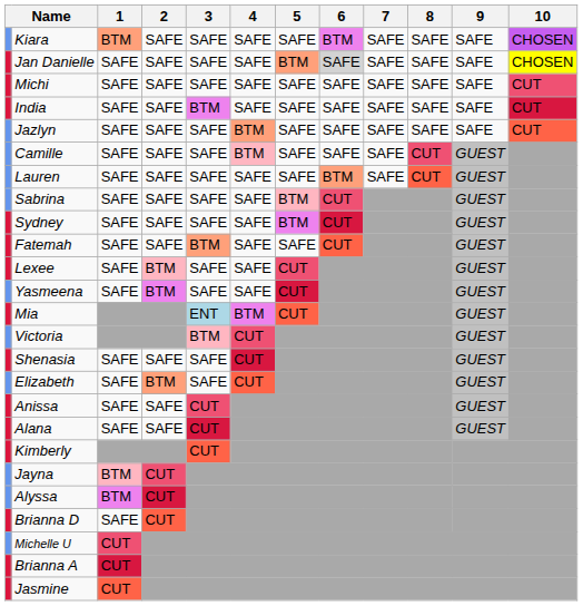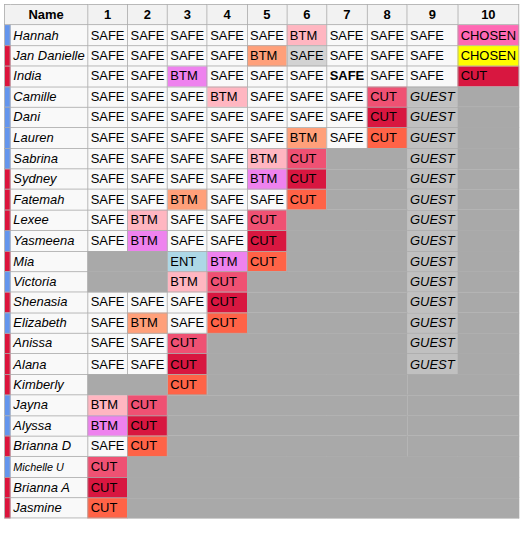 <table class="wikitable sortable">
 <tr>
 <th colspan="2">Name</th>
 <th>1</th>
 <th>2</th>
 <th>3</th>
 <th>4</th>
 <th>5</th>
 <th>6</th>
 <th>7</th>
 <th>8</th>
 <th>9</th>
 <th>10</th>
 </tr>
 <tr>
 <td style="background:#6495ED"></td>
-<td><em>Kiara</em></td>
-<td style="background:lightsalmon">BTM</td>
+<td><em>Hannah</em></td>
 <td>SAFE</td>
 <td>SAFE</td>
 <td>SAFE</td>
 <td>SAFE</td>
-<td style="background:violet">BTM</td>
+<td>SAFE</td>
+<td style="background:lightpink">BTM</td>
 <td>SAFE</td>
 <td>SAFE</td>
 <td>SAFE</td>
-<td style="background:#C65EF0">CHOSEN</td>
+<td style="background:hotpink">CHOSEN</td>
 </tr>
 <tr>
 <td style="background:crimson"></td>
 <td><em>Jan Danielle</em></td>
 <td>SAFE</td>
 <td>SAFE</td>
 <td>SAFE</td>
 <td>SAFE</td>
 <td style="background:lightsalmon">BTM</td>
 <td style="background: lightgrey;">SAFE</td>
 <td>SAFE</td>
 <td>SAFE</td>
 <td>SAFE</td>
 <td style="background:yellow">CHOSEN</td>
 </tr>
 <tr>
 <td style="background:crimson"></td>
-<td><em>Michi</em></td>
-<td>SAFE</td>
-<td>SAFE</td>
-<td>SAFE</td>
-<td>SAFE</td>
-<td>SAFE</td>
-<td>SAFE</td>
-<td>SAFE</td>
-<td>SAFE</td>
-<td>SAFE</td>
-<td style="background:#EF5173">CUT</td>
-</tr>
-<tr>
-<td style="background:crimson"></td>
 <td><em>India</em></td>
 <td>SAFE</td>
 <td>SAFE</td>
 <td style="background:violet">BTM</td>
 <td>SAFE</td>
 <td>SAFE</td>
 <td>SAFE</td>
-<td>SAFE</td>
+<td><strong>SAFE</strong></td>
 <td>SAFE</td>
 <td>SAFE</td>
 <td style="background:#D81740">CUT</td>
-</tr>
-<tr>
-<td style="background:#6495ED"></td>
-<td><em>Jazlyn</em></td>
-<td>SAFE</td>
-<td>SAFE</td>
-<td>SAFE</td>
-<td style="background:lightsalmon">BTM</td>
-<td>SAFE</td>
-<td>SAFE</td>
-<td>SAFE</td>
-<td>SAFE</td>
-<td>SAFE</td>
-<td style="background:tomato">CUT</td>
 </tr>
 <tr>
 <td style="background:#6495ED"></td>
 <td><em>Camille</em></td>
 <td>SAFE</td>
 <td>SAFE</td>
 <td>SAFE</td>
 <td style="background:lightpink">BTM</td>
 <td>SAFE</td>
 <td>SAFE</td>
 <td>SAFE</td>
 <td style="background:#EF5173">CUT</td>
+<td style="background:silver"><em>GUEST</em></td>
+<td colspan="1" style="background:darkgray"></td>
+</tr>
+<tr>
+<td style="background:#6495ED"></td>
+<td><em>Dani</em></td>
+<td>SAFE</td>
+<td>SAFE</td>
+<td>SAFE</td>
+<td>SAFE</td>
+<td>SAFE</td>
+<td>SAFE</td>
+<td>SAFE</td>
+<td style="background:#D81740">CUT</td>
 <td style="background:silver"><em>GUEST</em></td>
 <td colspan="1" style="background:darkgray"></td>
 </tr>
 <tr>
 <td style="background:#6495ED"></td>
 <td><em>Lauren</em></td>
 <td>SAFE</td>
 <td>SAFE</td>
 <td>SAFE</td>
 <td>SAFE</td>
 <td>SAFE</td>
 <td style="background:lightsalmon">BTM</td>
 <td>SAFE</td>
 <td style="background:tomato">CUT</td>
 <td style="background:silver"><em>GUEST</em></td>
 <td colspan="1" style="background:darkgray"></td>
 </tr>
 <tr>
 <td style="background:#6495ED"></td>
 <td><em>Sabrina</em></td>
 <td>SAFE</td>
 <td>SAFE</td>
 <td>SAFE</td>
 <td>SAFE</td>
 <td style="background:lightpink">BTM</td>
 <td style="background:#EF5173">CUT</td>
 <td colspan="2" style="background:darkgray"></td>
 <td style="background:silver"><em>GUEST</em></td>
 <td colspan="1" style="background:darkgray"></td>
 </tr>
 <tr>
 <td style="background:crimson"></td>
 <td><em>Sydney</em></td>
 <td>SAFE</td>
 <td>SAFE</td>
 <td>SAFE</td>
 <td>SAFE</td>
 <td style="background:violet">BTM</td>
 <td style="background:#D81740">CUT</td>
 <td colspan="2" style="background:darkgray"></td>
 <td style="background:silver"><em>GUEST</em></td>
 <td colspan="1" style="background:darkgray"></td>
 </tr>
 <tr>
 <td style="background:crimson"></td>
 <td><em>Fatemah</em></td>
 <td>SAFE</td>
 <td>SAFE</td>
 <td style="background:lightsalmon">BTM</td>
 <td>SAFE</td>
 <td>SAFE</td>
 <td style="background:tomato">CUT</td>
 <td colspan="2" style="background:darkgray"></td>
 <td style="background:silver"><em>GUEST</em></td>
 <td colspan="1" style="background:darkgray"></td>
 </tr>
 <tr>
 <td style="background:crimson"></td>
 <td><em>Lexee</em></td>
 <td>SAFE</td>
 <td style="background:lightpink">BTM</td>
 <td>SAFE</td>
 <td>SAFE</td>
 <td style="background:#EF5173">CUT</td>
 <td colspan="3" style="background:darkgray"></td>
 <td style="background:silver"><em>GUEST</em></td>
 <td colspan="1" style="background:darkgray"></td>
 </tr>
 <tr>
 <td style="background:#6495ED"></td>
 <td><em>Yasmeena</em></td>
 <td>SAFE</td>
 <td style="background:violet">BTM</td>
 <td>SAFE</td>
 <td>SAFE</td>
 <td style="background:#D81740">CUT</td>
 <td colspan="3" style="background:darkgray"></td>
 <td style="background:silver"><em>GUEST</em></td>
 <td colspan="1" style="background:darkgray"></td>
 </tr>
 <tr>
 <td style="background:crimson"></td>
 <td><em>Mia</em></td>
 <td colspan="2" style="background:darkgrey"></td>
 <td style="background:lightblue">ENT</td>
 <td style="background:violet">BTM</td>
 <td style="background:tomato">CUT</td>
 <td colspan="3" style="background:darkgray"></td>
 <td style="background:silver"><em>GUEST</em></td>
 <td colspan="1" style="background:darkgray"></td>
 </tr>
 <tr>
 <td style="background:#6495ED"></td>
 <td><em>Victoria</em></td>
 <td colspan="2" style="background:darkgrey"></td>
 <td style="background:lightpink">BTM</td>
 <td style="background:#EF5173">CUT</td>
 <td colspan="4" style="background:darkgray"></td>
 <td style="background:silver"><em>GUEST</em></td>
 <td colspan="1" style="background:darkgray"></td>
 </tr>
 <tr>
 <td style="background:crimson"></td>
 <td><em>Shenasia</em></td>
 <td>SAFE</td>
 <td>SAFE</td>
 <td>SAFE</td>
 <td style="background:#D81740">CUT</td>
 <td colspan="4" style="background:darkgray"></td>
 <td style="background:silver"><em>GUEST</em></td>
 <td colspan="1" style="background:darkgray"></td>
 </tr>
 <tr>
 <td style="background:#6495ED"></td>
 <td><em>Elizabeth</em></td>
 <td>SAFE</td>
 <td style="background:lightsalmon">BTM</td>
 <td>SAFE</td>
 <td style="background:tomato">CUT</td>
 <td colspan="4" style="background:darkgray"></td>
 <td style="background:silver"><em>GUEST</em></td>
 <td colspan="1" style="background:darkgray"></td>
 </tr>
 <tr>
 <td style="background:crimson"></td>
 <td><em>Anissa</em></td>
 <td>SAFE</td>
 <td>SAFE</td>
 <td style="background:#EF5173">CUT</td>
 <td colspan="5" style="background:darkgray"></td>
 <td style="background:silver"><em>GUEST</em></td>
 <td colspan="1" style="background:darkgray"></td>
 </tr>
 <tr>
 <td style="background:crimson"></td>
 <td><em>Alana</em></td>
 <td>SAFE</td>
 <td>SAFE</td>
 <td style="background:#D81740">CUT</td>
 <td colspan="5" style="background:darkgray"></td>
 <td style="background:silver"><em>GUEST</em></td>
 <td colspan="1" style="background:darkgray"></td>
 </tr>
 <tr>
 <td style="background:crimson"></td>
 <td><em>Kimberly</em></td>
 <td colspan="2" style="background:darkgrey"></td>
 <td style="background:tomato">CUT</td>
 <td colspan="5" style="background:darkgray"></td>
 <td colspan="2" style="background:darkgray"></td>
 </tr>
 <tr>
 <td style="background:#6495ED"></td>
 <td><em>Jayna</em></td>
 <td style="background:lightpink">BTM</td>
 <td style="background:#EF5173">CUT</td>
 <td colspan="6" style="background:darkgray"></td>
 <td colspan="2" style="background:darkgray"></td>
 </tr>
 <tr>
 <td style="background:#6495ED"></td>
 <td><em>Alyssa</em></td>
 <td style="background:violet">BTM</td>
 <td style="background:#D81740">CUT</td>
 <td colspan="6" style="background:darkgray"></td>
 <td colspan="2" style="background:darkgray"></td>
 </tr>
 <tr>
 <td style="background:crimson"></td>
 <td><em>Brianna D</em></td>
 <td>SAFE</td>
 <td style="background:tomato">CUT</td>
 <td colspan="6" style="background:darkgray"></td>
 <td colspan="2" style="background:darkgray"></td>
 </tr>
 <tr>
 <td style="background:#6495ED"></td>
 <td><em><small>Michelle U</small></em></td>
 <td style="background:#EF5173">CUT</td>
 <td colspan="9" style="background:darkgray"></td>
 </tr>
 <tr>
 <td style="background:crimson"></td>
 <td><em>Brianna A</em></td>
 <td style="background:#D81740">CUT</td>
 <td colspan="9" style="background:darkgray"></td>
 </tr>
 <tr>
 <td style="background:crimson"></td>
 <td><em>Jasmine</em></td>
 <td style="background:tomato">CUT</td>
 <td colspan="9" style="background:darkgray"></td>
 </tr>
 </table>
